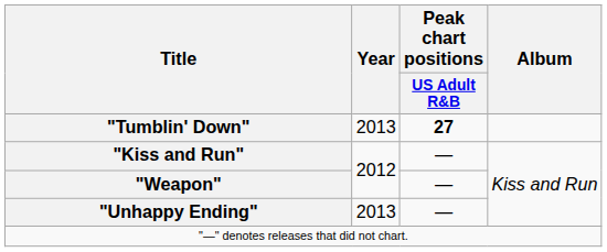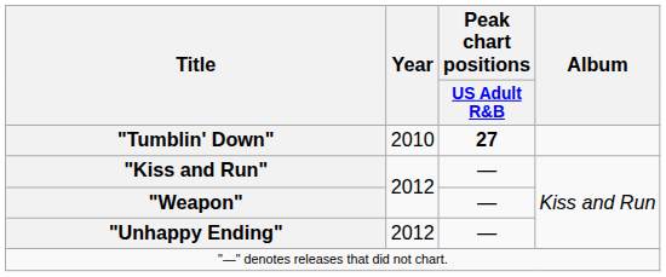 <table class="wikitable plainrowheaders" style="text-align:center;">
 <tr>
 <th scope="col" rowspan="2" style="width:19em;">Title</th>
 <th scope="col" rowspan="2" style="width:1em;">Year</th>
 <th scope="col">Peak chart positions</th>
 <th scope="col" rowspan="2">Album</th>
 </tr>
 <tr>
 <th scope="col" style="width:2.75em;font-size:85%;"><a href='#'>US Adult R&B</a><br></th>
 </tr>
 <tr>
 <th scope="row">"Tumblin' Down"</th>
-<td>2013</td>
+<td>2010</td>
 <td><strong>27</strong></td>
 <td></td>
 </tr>
 <tr>
 <th scope="row">"Kiss and Run"</th>
 <td rowspan="2">2012</td>
 <td>—</td>
 <td rowspan="3"><em>Kiss and Run</em></td>
 </tr>
 <tr>
 <th scope="row">"Weapon"</th>
 <td>—</td>
 </tr>
 <tr>
 <th scope="row">"Unhappy Ending"</th>
-<td>2013</td>
+<td>2012</td>
 <td>—</td>
 </tr>
 <tr>
 <td colspan="14" style="font-size:8pt;">"—" denotes releases that did not chart.</td>
 </tr>
 </table>
